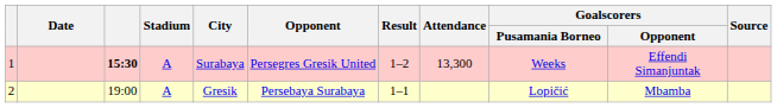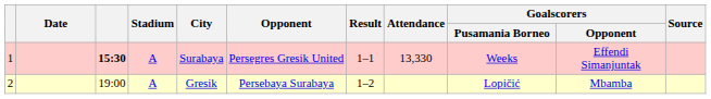 <table class="wikitable" Style="text-align: center">
 <tr>
 <th rowspan="2"></th>
 <th rowspan="2" style="width:100px">Date</th>
 <th rowspan="2"></th>
 <th rowspan="2">Stadium</th>
 <th rowspan="2">City</th>
 <th rowspan="2">Opponent</th>
 <th rowspan="2">Result</th>
 <th rowspan="2">Attendance</th>
 <th colspan="2">Goalscorers</th>
 <th rowspan="2">Source</th>
 </tr>
 <tr>
 <th style="width:140px">Pusamania Borneo</th>
 <th style="width:140px">Opponent</th>
 </tr>
 <tr style="background:#fcc">
 <td>1</td>
 <td></td>
 <td><strong>15:30</strong></td>
 <td><a href='#'>A</a></td>
 <td><a href='#'>Surabaya</a></td>
 <td><a href='#'>Persegres Gresik United</a></td>
-<td>1–2</td>
-<td>13,300</td>
+<td>1–1</td>
+<td>13,330</td>
 <td><a href='#'>Weeks</a> </td>
 <td><a href='#'>Effendi</a> <br><a href='#'>Simanjuntak</a> </td>
 <td></td>
 </tr>
 <tr style="background:#ffc">
 <td>2</td>
 <td></td>
 <td>19:00</td>
 <td><a href='#'>A</a></td>
 <td><a href='#'>Gresik</a></td>
 <td><a href='#'>Persebaya Surabaya</a></td>
-<td>1–1</td>
+<td>1–2</td>
 <td></td>
 <td><a href='#'>Lopičić</a> </td>
 <td><a href='#'>Mbamba</a> </td>
 <td></td>
 </tr>
 </table>
